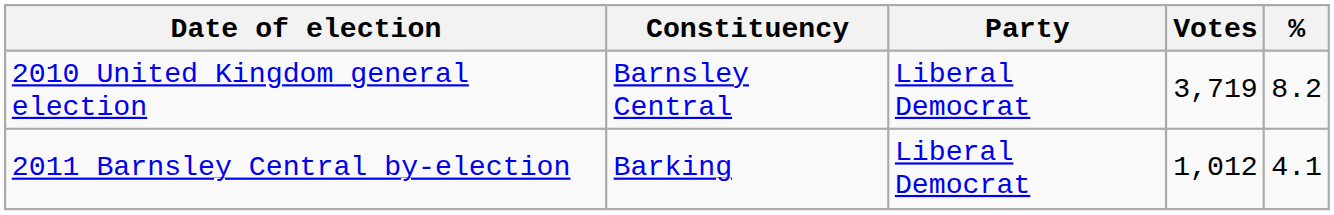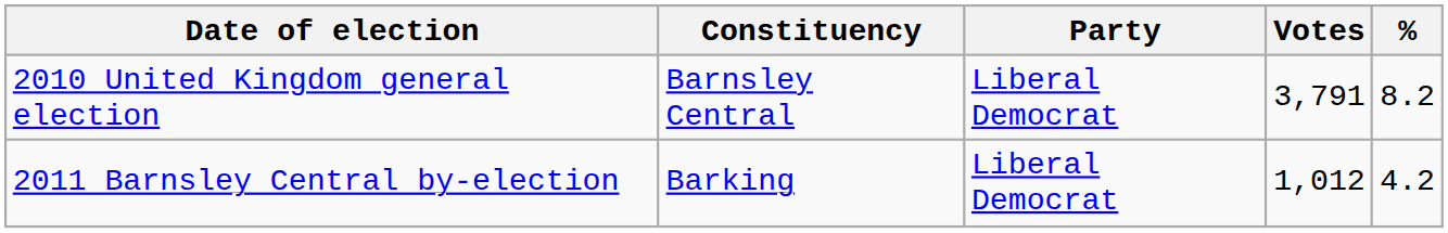 <table class="wikitable">
 <tr>
 <th>Date of election</th>
 <th>Constituency</th>
 <th>Party</th>
 <th>Votes</th>
 <th>%</th>
 </tr>
 <tr>
 <td><a href='#'>2010 United Kingdom general election</a></td>
 <td><a href='#'>Barnsley Central</a></td>
 <td><a href='#'>Liberal Democrat</a></td>
-<td>3,719</td>
+<td>3,791</td>
 <td>8.2</td>
 </tr>
 <tr>
 <td><a href='#'>2011 Barnsley Central by-election</a></td>
 <td><a href='#'>Barking</a></td>
 <td><a href='#'>Liberal Democrat</a></td>
 <td>1,012</td>
-<td>4.1</td>
+<td>4.2</td>
 </tr>
 </table>
